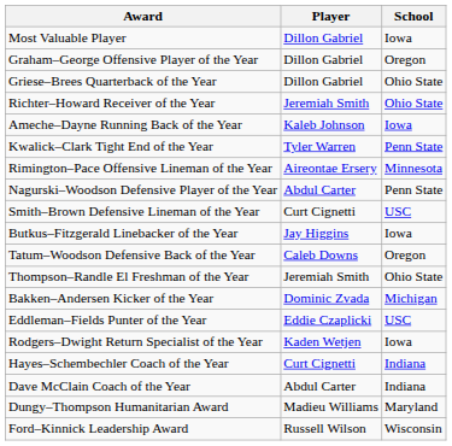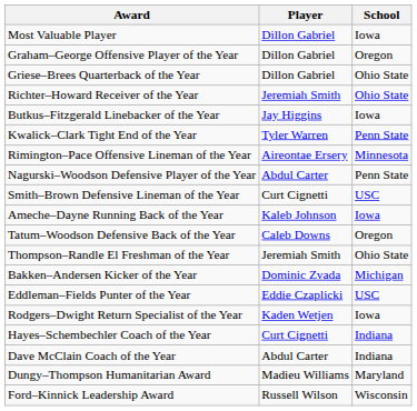 <table class="wikitable sortable">
 <tr>
 <th>Award</th>
 <th>Player</th>
 <th>School</th>
 </tr>
 <tr>
 <td>Most Valuable Player</td>
 <td><a href='#'>Dillon Gabriel</a></td>
 <td>Iowa</td>
 </tr>
 <tr>
 <td>Graham–George Offensive Player of the Year</td>
 <td>Dillon Gabriel</td>
 <td>Oregon</td>
 </tr>
 <tr>
 <td>Griese–Brees Quarterback of the Year</td>
 <td>Dillon Gabriel</td>
 <td>Ohio State</td>
 </tr>
 <tr>
 <td>Richter–Howard Receiver of the Year</td>
 <td><a href='#'>Jeremiah Smith</a></td>
 <td><a href='#'>Ohio State</a></td>
 </tr>
 <tr>
-<td>Ameche–Dayne Running Back of the Year</td>
-<td><a href='#'>Kaleb Johnson</a></td>
-<td><a href='#'>Iowa</a></td>
+<td>Butkus–Fitzgerald Linebacker of the Year</td>
+<td><a href='#'>Jay Higgins</a></td>
+<td>Iowa</td>
 </tr>
 <tr>
 <td>Kwalick–Clark Tight End of the Year</td>
 <td><a href='#'>Tyler Warren</a></td>
 <td><a href='#'>Penn State</a></td>
 </tr>
 <tr>
 <td>Rimington–Pace Offensive Lineman of the Year</td>
 <td><a href='#'>Aireontae Ersery</a></td>
 <td><a href='#'>Minnesota</a></td>
 </tr>
 <tr>
 <td>Nagurski–Woodson Defensive Player of the Year</td>
 <td><a href='#'>Abdul Carter</a></td>
 <td>Penn State</td>
 </tr>
 <tr>
 <td>Smith–Brown Defensive Lineman of the Year</td>
 <td>Curt Cignetti</td>
 <td><a href='#'>USC</a></td>
 </tr>
 <tr>
-<td>Butkus–Fitzgerald Linebacker of the Year</td>
-<td><a href='#'>Jay Higgins</a></td>
-<td>Iowa</td>
+<td>Ameche–Dayne Running Back of the Year</td>
+<td><a href='#'>Kaleb Johnson</a></td>
+<td><a href='#'>Iowa</a></td>
 </tr>
 <tr>
 <td>Tatum–Woodson Defensive Back of the Year</td>
 <td><a href='#'>Caleb Downs</a></td>
 <td>Oregon</td>
 </tr>
 <tr>
 <td>Thompson–Randle El Freshman of the Year</td>
 <td>Jeremiah Smith</td>
 <td>Ohio State</td>
 </tr>
 <tr>
 <td>Bakken–Andersen Kicker of the Year</td>
 <td><a href='#'>Dominic Zvada</a></td>
 <td><a href='#'>Michigan</a></td>
 </tr>
 <tr>
 <td>Eddleman–Fields Punter of the Year</td>
 <td><a href='#'>Eddie Czaplicki</a></td>
 <td><a href='#'>USC</a></td>
 </tr>
 <tr>
 <td>Rodgers–Dwight Return Specialist of the Year</td>
 <td><a href='#'>Kaden Wetjen</a></td>
 <td>Iowa</td>
 </tr>
 <tr>
 <td>Hayes–Schembechler Coach of the Year</td>
 <td><a href='#'>Curt Cignetti</a></td>
 <td><a href='#'>Indiana</a></td>
 </tr>
 <tr>
 <td>Dave McClain Coach of the Year</td>
 <td>Abdul Carter</td>
 <td>Indiana</td>
 </tr>
 <tr>
 <td>Dungy–Thompson Humanitarian Award</td>
 <td>Madieu Williams</td>
 <td>Maryland</td>
 </tr>
 <tr>
 <td>Ford–Kinnick Leadership Award</td>
 <td>Russell Wilson</td>
 <td>Wisconsin</td>
 </tr>
 </table>
